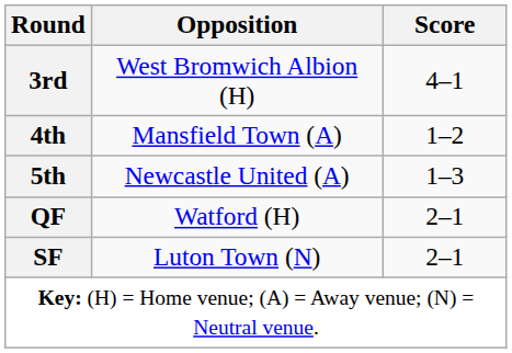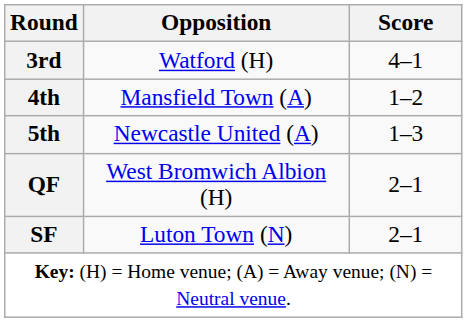 <table class="wikitable plainrowheaders" style="text-align:center;margin:0">
 <tr>
 <th scope="col" style="width:25px">Round</th>
 <th scope="col" style="width:175px">Opposition</th>
 <th scope="col" style="width:70px">Score</th>
 </tr>
 <tr>
 <th scope="row" style="text-align:center">3rd</th>
-<td><a href='#'>West Bromwich Albion</a> (H)</td>
+<td><a href='#'>Watford</a> (H)</td>
 <td>4–1</td>
 </tr>
 <tr>
 <th scope="row" style="text-align:center">4th</th>
 <td><a href='#'>Mansfield Town</a> (<a href='#'>A</a>)</td>
 <td>1–2</td>
 </tr>
 <tr>
 <th scope="row" style="text-align:center">5th</th>
 <td><a href='#'>Newcastle United</a> (<a href='#'>A</a>)</td>
 <td>1–3</td>
 </tr>
 <tr>
 <th scope="row" style="text-align:center">QF</th>
-<td><a href='#'>Watford</a> (H)</td>
+<td><a href='#'>West Bromwich Albion</a> (H)</td>
 <td>2–1</td>
 </tr>
 <tr>
 <th scope="row" style="text-align:center">SF</th>
 <td><a href='#'>Luton Town</a> (<a href='#'>N</a>)</td>
 <td>2–1</td>
 </tr>
 <tr>
 <td colspan="3" style="background:white;"><small><strong>Key:</strong> (H) = Home venue; (A) = Away venue; (N) = <a href='#'>Neutral venue</a>.</small></td>
 </tr>
 </table>
